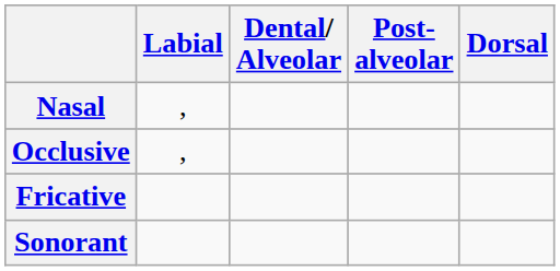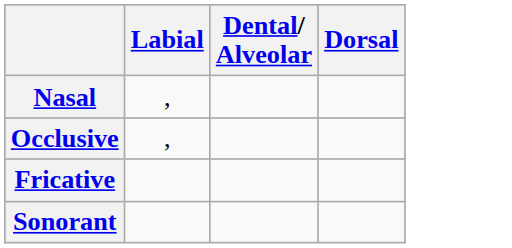 <table class=wikitable style=text-align:center>
 <tr>
 <th></th>
 <th><a href='#'>Labial</a></th>
 <th><a href='#'>Dental</a>/<br><a href='#'>Alveolar</a></th>
-<th><a href='#'>Post-<br>alveolar</a></th>
 <th><a href='#'>Dorsal</a></th>
 </tr>
 <tr>
 <th><a href='#'>Nasal</a></th>
 <td>, </td>
-<td></td>
 <td></td>
 <td></td>
 </tr>
 <tr>
 <th><a href='#'>Occlusive</a></th>
 <td>, </td>
 <td></td>
 <td></td>
-<td></td>
 </tr>
 <tr>
 <th><a href='#'>Fricative</a></th>
-<td></td>
 <td></td>
 <td></td>
 <td></td>
 </tr>
 <tr>
 <th><a href='#'>Sonorant</a></th>
 <td></td>
 <td></td>
 <td></td>
-<td></td>
 </tr>
 </table>
